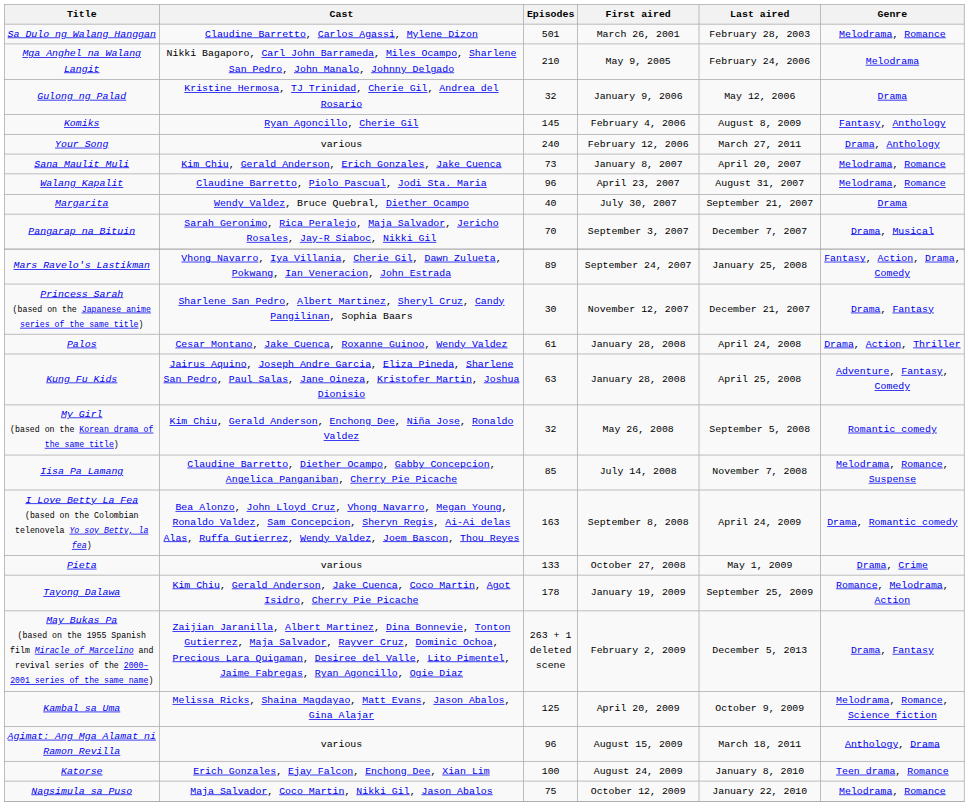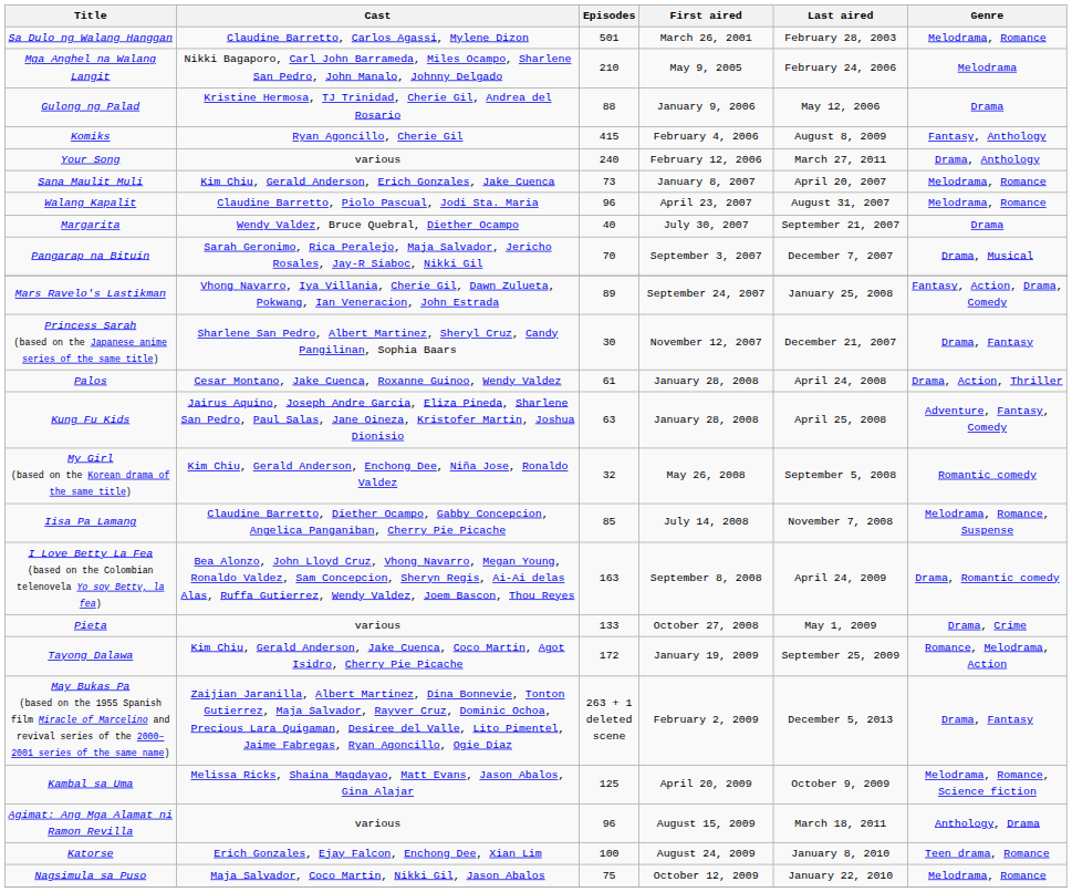 <table class="wikitable sortable" style="text-align:center; font-size:100%; line-height:20px;" width="100%">
 <tr>
 <th style="width:14%;">Title</th>
 <th style="width:33%;">Cast</th>
 <th style="width:01%;">Episodes</th>
 <th style="width:11%;">First aired</th>
 <th style="width:11%;">Last aired</th>
 <th style="width:13%;">Genre</th>
 </tr>
 <tr>
 <td><em><a href='#'>Sa Dulo ng Walang Hanggan</a></em></td>
 <td><a href='#'>Claudine Barretto</a>, <a href='#'>Carlos Agassi</a>, <a href='#'>Mylene Dizon</a></td>
 <td>501</td>
 <td>March 26, 2001</td>
 <td>February 28, 2003</td>
 <td><a href='#'>Melodrama</a>, <a href='#'>Romance</a></td>
 </tr>
 <tr>
 <td><em><a href='#'>Mga Anghel na Walang Langit</a></em></td>
 <td>Nikki Bagaporo, <a href='#'>Carl John Barrameda</a>, <a href='#'>Miles Ocampo</a>, <a href='#'>Sharlene San Pedro</a>, <a href='#'>John Manalo</a>, <a href='#'>Johnny Delgado</a></td>
 <td>210</td>
 <td>May 9, 2005</td>
 <td>February 24, 2006</td>
 <td><a href='#'>Melodrama</a></td>
 </tr>
 <tr>
 <td><em><a href='#'>Gulong ng Palad</a></em></td>
 <td><a href='#'>Kristine Hermosa</a>, <a href='#'>TJ Trinidad</a>, <a href='#'>Cherie Gil</a>, <a href='#'>Andrea del Rosario</a></td>
-<td>32</td>
+<td>88</td>
 <td>January 9, 2006</td>
 <td>May 12, 2006</td>
 <td><a href='#'>Drama</a></td>
 </tr>
 <tr>
 <td><em><a href='#'>Komiks</a></em></td>
 <td><a href='#'>Ryan Agoncillo</a>, <a href='#'>Cherie Gil</a></td>
-<td>145</td>
+<td>415</td>
 <td>February 4, 2006</td>
 <td>August 8, 2009</td>
 <td><a href='#'>Fantasy</a>, <a href='#'>Anthology</a></td>
 </tr>
 <tr>
 <td><em><a href='#'>Your Song</a></em></td>
 <td>various</td>
 <td>240</td>
 <td>February 12, 2006</td>
 <td>March 27, 2011</td>
 <td><a href='#'>Drama</a>, <a href='#'>Anthology</a></td>
 </tr>
 <tr>
 <td><em><a href='#'>Sana Maulit Muli</a></em></td>
 <td><a href='#'>Kim Chiu</a>, <a href='#'>Gerald Anderson</a>, <a href='#'>Erich Gonzales</a>, <a href='#'>Jake Cuenca</a></td>
 <td>73</td>
 <td>January 8, 2007</td>
 <td>April 20, 2007</td>
 <td><a href='#'>Melodrama</a>, <a href='#'>Romance</a></td>
 </tr>
 <tr>
 <td><em><a href='#'>Walang Kapalit</a></em></td>
 <td><a href='#'>Claudine Barretto</a>, <a href='#'>Piolo Pascual</a>, <a href='#'>Jodi Sta. Maria</a></td>
 <td>96</td>
 <td>April 23, 2007</td>
 <td>August 31, 2007</td>
 <td><a href='#'>Melodrama</a>, <a href='#'>Romance</a></td>
 </tr>
 <tr>
 <td><em><a href='#'>Margarita</a></em></td>
 <td><a href='#'>Wendy Valdez</a>, Bruce Quebral, <a href='#'>Diether Ocampo</a></td>
 <td>40</td>
 <td>July 30, 2007</td>
 <td>September 21, 2007</td>
 <td><a href='#'>Drama</a></td>
 </tr>
 <tr>
 <td><em><a href='#'>Pangarap na Bituin</a></em></td>
 <td><a href='#'>Sarah Geronimo</a>, <a href='#'>Rica Peralejo</a>, <a href='#'>Maja Salvador</a>, <a href='#'>Jericho Rosales</a>, <a href='#'>Jay-R Siaboc</a>, <a href='#'>Nikki Gil</a></td>
 <td>70</td>
 <td>September 3, 2007</td>
 <td>December 7, 2007</td>
 <td><a href='#'>Drama</a>, <a href='#'>Musical</a></td>
 </tr>
 <tr>
 </tr>
 <tr>
 <td><em><a href='#'>Mars Ravelo's Lastikman</a></em></td>
 <td><a href='#'>Vhong Navarro</a>, <a href='#'>Iya Villania</a>, <a href='#'>Cherie Gil</a>, <a href='#'>Dawn Zulueta</a>, <a href='#'>Pokwang</a>, <a href='#'>Ian Veneracion</a>, <a href='#'>John Estrada</a></td>
 <td>89</td>
 <td>September 24, 2007</td>
 <td>January 25, 2008</td>
 <td><a href='#'>Fantasy</a>, <a href='#'>Action</a>, <a href='#'>Drama</a>, <a href='#'>Comedy</a></td>
 </tr>
 <tr>
 <td><em><a href='#'>Princess Sarah</a></em><br><small>(based on the <a href='#'>Japanese anime series of the same title</a>)</small></td>
 <td><a href='#'>Sharlene San Pedro</a>, <a href='#'>Albert Martinez</a>, <a href='#'>Sheryl Cruz</a>, <a href='#'>Candy Pangilinan</a>, Sophia Baars</td>
 <td>30</td>
 <td>November 12, 2007</td>
 <td>December 21, 2007</td>
 <td><a href='#'>Drama</a>, <a href='#'>Fantasy</a></td>
 </tr>
 <tr>
 <td><em><a href='#'>Palos</a></em></td>
 <td><a href='#'>Cesar Montano</a>, <a href='#'>Jake Cuenca</a>, <a href='#'>Roxanne Guinoo</a>, <a href='#'>Wendy Valdez</a></td>
 <td>61</td>
 <td>January 28, 2008</td>
 <td>April 24, 2008</td>
 <td><a href='#'>Drama</a>, <a href='#'>Action</a>, <a href='#'>Thriller</a></td>
 </tr>
 <tr>
 <td><em><a href='#'>Kung Fu Kids</a></em></td>
 <td><a href='#'>Jairus Aquino</a>, <a href='#'>Joseph Andre Garcia</a>, <a href='#'>Eliza Pineda</a>, <a href='#'>Sharlene San Pedro</a>, <a href='#'>Paul Salas</a>, <a href='#'>Jane Oineza</a>, <a href='#'>Kristofer Martin</a>, <a href='#'>Joshua Dionisio</a></td>
 <td>63</td>
 <td>January 28, 2008</td>
 <td>April 25, 2008</td>
 <td><a href='#'>Adventure</a>, <a href='#'>Fantasy</a>, <a href='#'>Comedy</a></td>
 </tr>
 <tr>
 <td><em><a href='#'>My Girl</a></em><br><small>(based on the <a href='#'>Korean drama of the same title</a>)</small></td>
 <td><a href='#'>Kim Chiu</a>, <a href='#'>Gerald Anderson</a>, <a href='#'>Enchong Dee</a>, <a href='#'>Niña Jose</a>, <a href='#'>Ronaldo Valdez</a></td>
 <td>32</td>
 <td>May 26, 2008</td>
 <td>September 5, 2008</td>
 <td><a href='#'>Romantic comedy</a></td>
 </tr>
 <tr>
 <td><em><a href='#'>Iisa Pa Lamang</a></em></td>
 <td><a href='#'>Claudine Barretto</a>, <a href='#'>Diether Ocampo</a>, <a href='#'>Gabby Concepcion</a>, <a href='#'>Angelica Panganiban</a>, <a href='#'>Cherry Pie Picache</a></td>
 <td>85</td>
 <td>July 14, 2008</td>
 <td>November 7, 2008</td>
 <td><a href='#'>Melodrama</a>, <a href='#'>Romance</a>, <a href='#'>Suspense</a></td>
 </tr>
 <tr>
 <td><em><a href='#'>I Love Betty La Fea</a></em><br><small>(based on the Colombian telenovela <em><a href='#'>Yo soy Betty, la fea</a></em>)</small></td>
 <td><a href='#'>Bea Alonzo</a>, <a href='#'>John Lloyd Cruz</a>, <a href='#'>Vhong Navarro</a>, <a href='#'>Megan Young</a>, <a href='#'>Ronaldo Valdez</a>, <a href='#'>Sam Concepcion</a>, <a href='#'>Sheryn Regis</a>, <a href='#'>Ai-Ai delas Alas</a>, <a href='#'>Ruffa Gutierrez</a>, <a href='#'>Wendy Valdez</a>, <a href='#'>Joem Bascon</a>, <a href='#'>Thou Reyes</a></td>
 <td>163</td>
 <td>September 8, 2008</td>
 <td>April 24, 2009</td>
 <td><a href='#'>Drama</a>, <a href='#'>Romantic comedy</a></td>
 </tr>
 <tr>
 <td><em><a href='#'>Pieta</a></em></td>
 <td>various</td>
 <td>133</td>
 <td>October 27, 2008</td>
 <td>May 1, 2009</td>
 <td><a href='#'>Drama</a>, <a href='#'>Crime</a></td>
 </tr>
 <tr>
 <td><em><a href='#'>Tayong Dalawa</a></em></td>
 <td><a href='#'>Kim Chiu</a>, <a href='#'>Gerald Anderson</a>, <a href='#'>Jake Cuenca</a>, <a href='#'>Coco Martin</a>, <a href='#'>Agot Isidro</a>, <a href='#'>Cherry Pie Picache</a></td>
-<td>178</td>
+<td>172</td>
 <td>January 19, 2009</td>
 <td>September 25, 2009</td>
 <td><a href='#'>Romance</a>, <a href='#'>Melodrama</a>, <a href='#'>Action</a></td>
 </tr>
 <tr>
 <td><em><a href='#'>May Bukas Pa</a></em><br><small>(based on the 1955 Spanish film <em><a href='#'>Miracle of Marcelino</a></em> and revival series of the <a href='#'>2000–2001 series of the same name</a>)</small></td>
 <td><a href='#'>Zaijian Jaranilla</a>, <a href='#'>Albert Martinez</a>, <a href='#'>Dina Bonnevie</a>, <a href='#'>Tonton Gutierrez</a>, <a href='#'>Maja Salvador</a>, <a href='#'>Rayver Cruz</a>, <a href='#'>Dominic Ochoa</a>, <a href='#'>Precious Lara Quigaman</a>, <a href='#'>Desiree del Valle</a>, <a href='#'>Lito Pimentel</a>, <a href='#'>Jaime Fabregas</a>, <a href='#'>Ryan Agoncillo</a>, <a href='#'>Ogie Diaz</a></td>
 <td>263 + 1 deleted scene</td>
 <td>February 2, 2009</td>
 <td>December 5, 2013</td>
 <td><a href='#'>Drama</a>, <a href='#'>Fantasy</a></td>
 </tr>
 <tr>
 <td><em><a href='#'>Kambal sa Uma</a></em></td>
 <td><a href='#'>Melissa Ricks</a>, <a href='#'>Shaina Magdayao</a>, <a href='#'>Matt Evans</a>, <a href='#'>Jason Abalos</a>, <a href='#'>Gina Alajar</a></td>
 <td>125</td>
 <td>April 20, 2009</td>
 <td>October 9, 2009</td>
 <td><a href='#'>Melodrama</a>, <a href='#'>Romance</a>, <a href='#'>Science fiction</a></td>
 </tr>
 <tr>
 <td><em><a href='#'>Agimat: Ang Mga Alamat ni Ramon Revilla</a></em></td>
 <td>various</td>
 <td>96</td>
 <td>August 15, 2009</td>
 <td>March 18, 2011</td>
 <td><a href='#'>Anthology</a>, <a href='#'>Drama</a></td>
 </tr>
 <tr>
 <td><em><a href='#'>Katorse</a></em></td>
 <td><a href='#'>Erich Gonzales</a>, <a href='#'>Ejay Falcon</a>, <a href='#'>Enchong Dee</a>, <a href='#'>Xian Lim</a></td>
 <td>100</td>
 <td>August 24, 2009</td>
 <td>January 8, 2010</td>
 <td><a href='#'>Teen drama</a>, <a href='#'>Romance</a></td>
 </tr>
 <tr>
 <td><em><a href='#'>Nagsimula sa Puso</a></em></td>
 <td><a href='#'>Maja Salvador</a>, <a href='#'>Coco Martin</a>, <a href='#'>Nikki Gil</a>, <a href='#'>Jason Abalos</a></td>
 <td>75</td>
 <td>October 12, 2009</td>
 <td>January 22, 2010</td>
 <td><a href='#'>Melodrama</a>, <a href='#'>Romance</a></td>
 </tr>
 <tr>
 </tr>
 </table>
